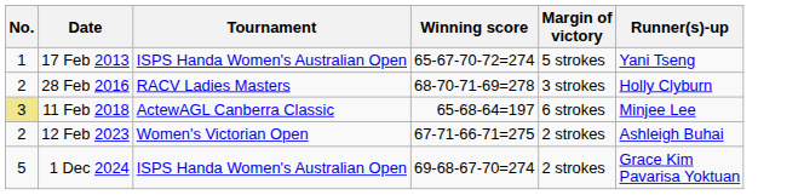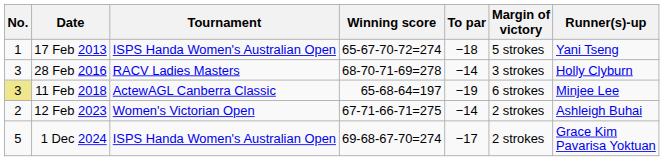 <table class="wikitable" style="font-size:95%;">
 <tr>
 <th>No.</th>
 <th>Date</th>
 <th>Tournament</th>
 <th>Winning score</th>
+<th>To par</th>
 <th>Margin of<br>victory</th>
 <th>Runner(s)-up</th>
 </tr>
 <tr>
 <td align=center>1</td>
 <td align=right>17 Feb <a href='#'>2013</a></td>
 <td><a href='#'>ISPS Handa Women's Australian Open</a></td>
 <td align=right>65-67-70-72=274</td>
+<td align=center>−18</td>
 <td>5 strokes</td>
 <td> <a href='#'>Yani Tseng</a></td>
 </tr>
 <tr>
-<td align=center>2</td>
+<td align=center>3</td>
 <td align=right>28 Feb <a href='#'>2016</a></td>
 <td><a href='#'>RACV Ladies Masters</a></td>
 <td align=right>68-70-71-69=278</td>
+<td align=center>−14</td>
 <td>3 strokes</td>
 <td> <a href='#'>Holly Clyburn</a></td>
 </tr>
 <tr>
 <td align=center style="background: khaki;">3</td>
 <td align=right>11 Feb <a href='#'>2018</a></td>
 <td><a href='#'>ActewAGL Canberra Classic</a></td>
 <td align=right>65-68-64=197</td>
+<td align=center>−19</td>
 <td>6 strokes</td>
 <td> <a href='#'>Minjee Lee</a></td>
 </tr>
 <tr>
 <td align=center>2</td>
 <td align=right>12 Feb <a href='#'>2023</a></td>
 <td><a href='#'>Women's Victorian Open</a></td>
 <td align=right>67-71-66-71=275</td>
+<td align=center>−14</td>
 <td>2 strokes</td>
 <td> <a href='#'>Ashleigh Buhai</a></td>
 </tr>
 <tr>
 <td align=center>5</td>
 <td align=right>1 Dec <a href='#'>2024</a></td>
 <td><a href='#'>ISPS Handa Women's Australian Open</a></td>
 <td align=right>69-68-67-70=274</td>
+<td align=center>−17</td>
 <td>2 strokes</td>
 <td> <a href='#'>Grace Kim</a><br> <a href='#'>Pavarisa Yoktuan</a></td>
 </tr>
 </table>
